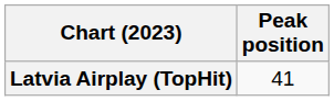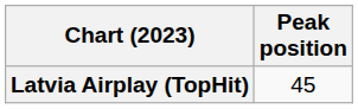 <table class="wikitable plainrowheaders" style="text-align:center">
 <tr>
 <th scope="col">Chart (2023)</th>
 <th scope="col">Peak<br>position</th>
 </tr>
 <tr>
 <th scope="row">Latvia Airplay (TopHit)</th>
-<td>41</td>
+<td>45</td>
 </tr>
 </table>
